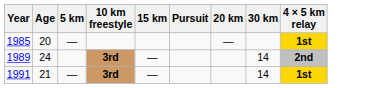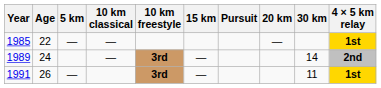 <table class="wikitable" style="text-align: center;">
 <tr>
 <th scope="col">Year</th>
 <th scope="col">Age</th>
 <th scope="col">5 km</th>
+<th scope="col">10 km<br>classical</th>
 <th scope="col">10 km<br>freestyle</th>
 <th scope="col">15 km</th>
 <th scope="col">Pursuit</th>
 <th scope="col">20 km</th>
 <th scope="col">30 km</th>
 <th scope="col">4 × 5 km<br>relay</th>
 </tr>
 <tr>
 <td><a href='#'>1985</a></td>
-<td>20</td>
+<td>22</td>
+<td>—</td>
 <td>—</td>
 <td></td>
 <td></td>
 <td></td>
 <td>—</td>
 <td></td>
 <td style="background-color: gold;"><strong>1st</strong></td>
 </tr>
 <tr>
 <td><a href='#'>1989</a></td>
 <td>24</td>
 <td></td>
+<td>—</td>
 <td style="background-color: #C96;"><strong>3rd</strong></td>
 <td>—</td>
 <td></td>
 <td></td>
 <td>14</td>
 <td style="background-color: silver;"><strong>2nd</strong></td>
 </tr>
 <tr>
 <td><a href='#'>1991</a></td>
-<td>21</td>
+<td>26</td>
 <td>—</td>
+<td></td>
 <td style="background-color: #C96;"><strong>3rd</strong></td>
 <td>—</td>
 <td></td>
 <td></td>
-<td>14</td>
+<td>11</td>
 <td style="background-color: gold;"><strong>1st</strong></td>
 </tr>
 </table>
